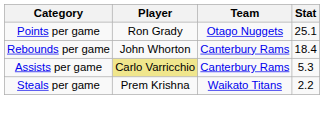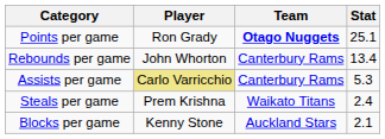 <table class="wikitable" style="text-align:center">
 <tr>
 <th>Category</th>
 <th>Player</th>
 <th>Team</th>
 <th>Stat</th>
 </tr>
 <tr>
 <td><a href='#'>Points</a> per game</td>
 <td>Ron Grady</td>
-<td><a href='#'>Otago Nuggets</a></td>
+<td><strong><a href='#'>Otago Nuggets</a></strong></td>
 <td>25.1</td>
 </tr>
 <tr>
 <td><a href='#'>Rebounds</a> per game</td>
 <td>John Whorton</td>
 <td><a href='#'>Canterbury Rams</a></td>
-<td>18.4</td>
+<td>13.4</td>
 </tr>
 <tr>
 <td><a href='#'>Assists</a> per game</td>
 <td style="background: khaki;">Carlo Varricchio</td>
 <td><a href='#'>Canterbury Rams</a></td>
 <td>5.3</td>
 </tr>
 <tr>
 <td><a href='#'>Steals</a> per game</td>
 <td>Prem Krishna</td>
 <td><a href='#'>Waikato Titans</a></td>
-<td>2.2</td>
+<td>2.4</td>
+</tr>
+<tr>
+<td><a href='#'>Blocks</a> per game</td>
+<td>Kenny Stone</td>
+<td><a href='#'>Auckland Stars</a></td>
+<td>2.1</td>
 </tr>
 </table>
